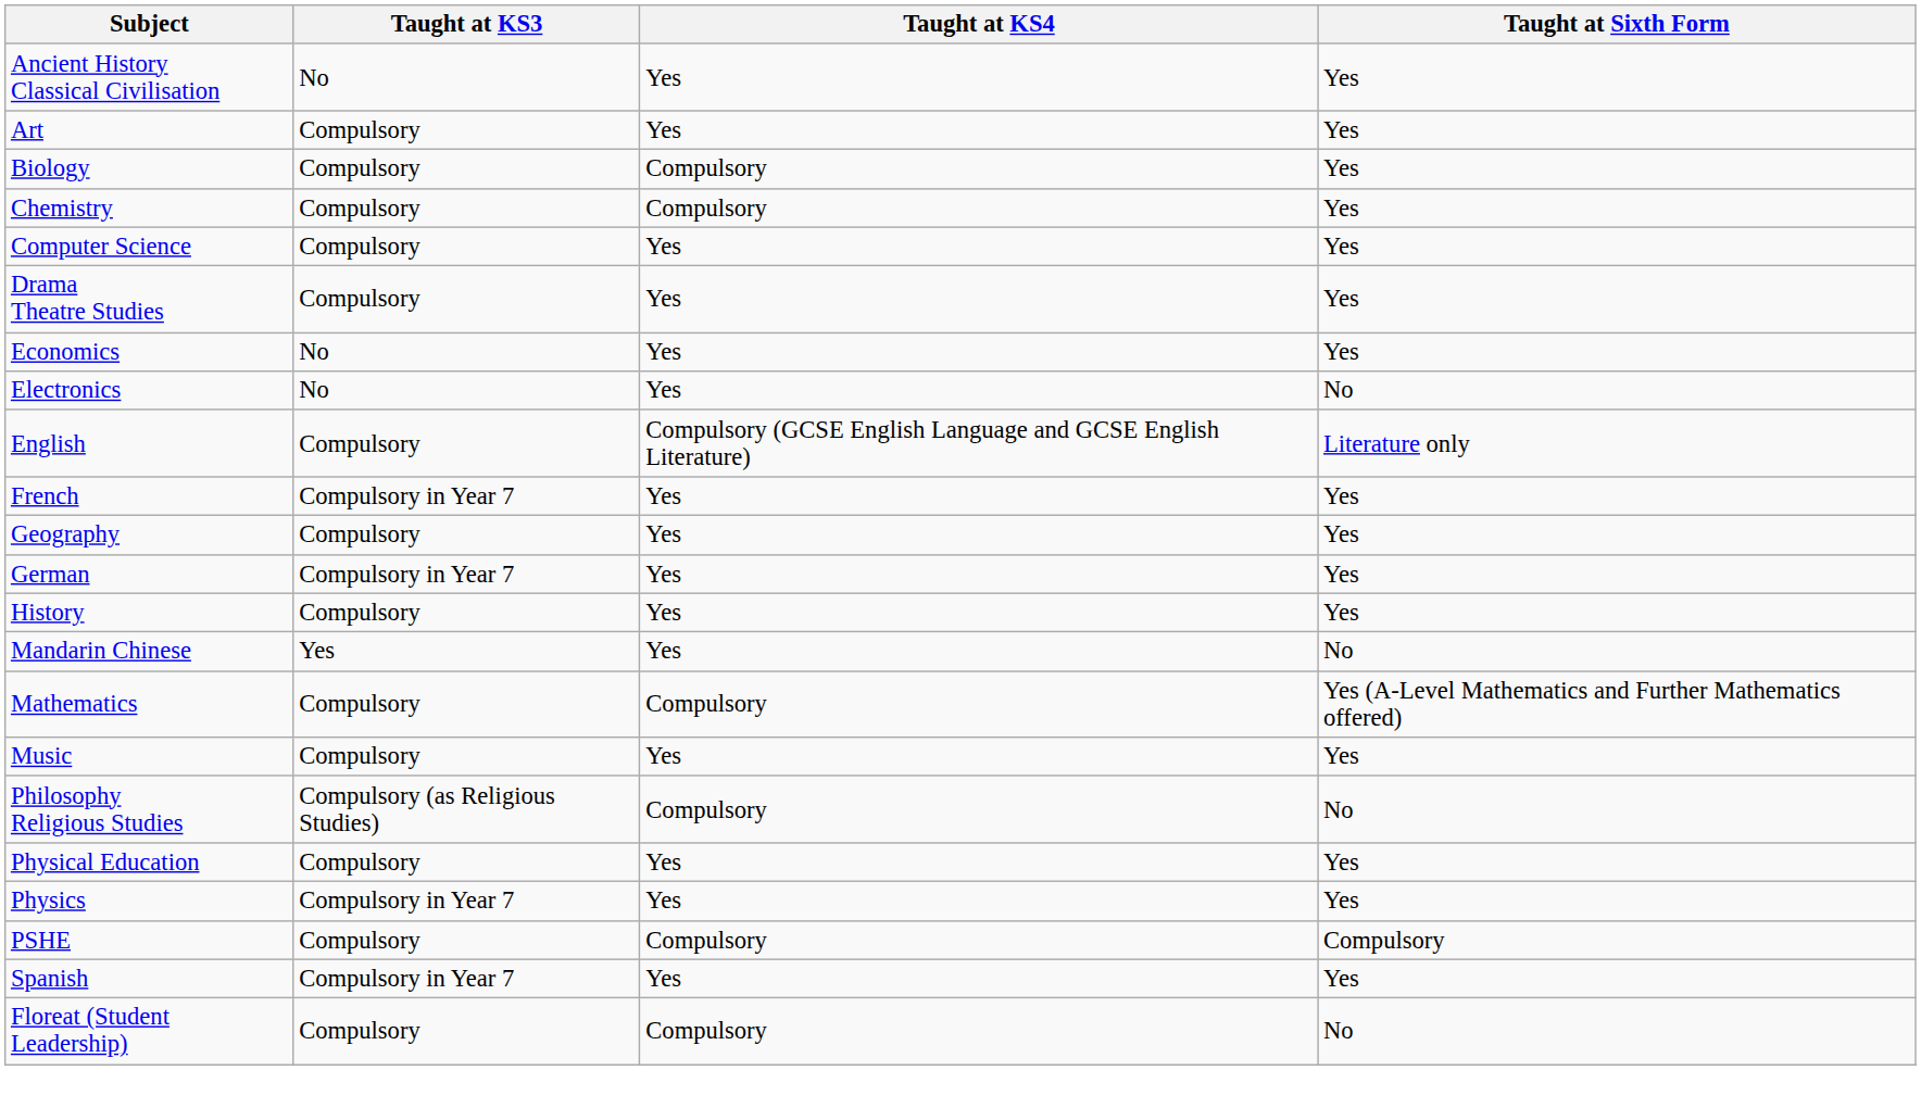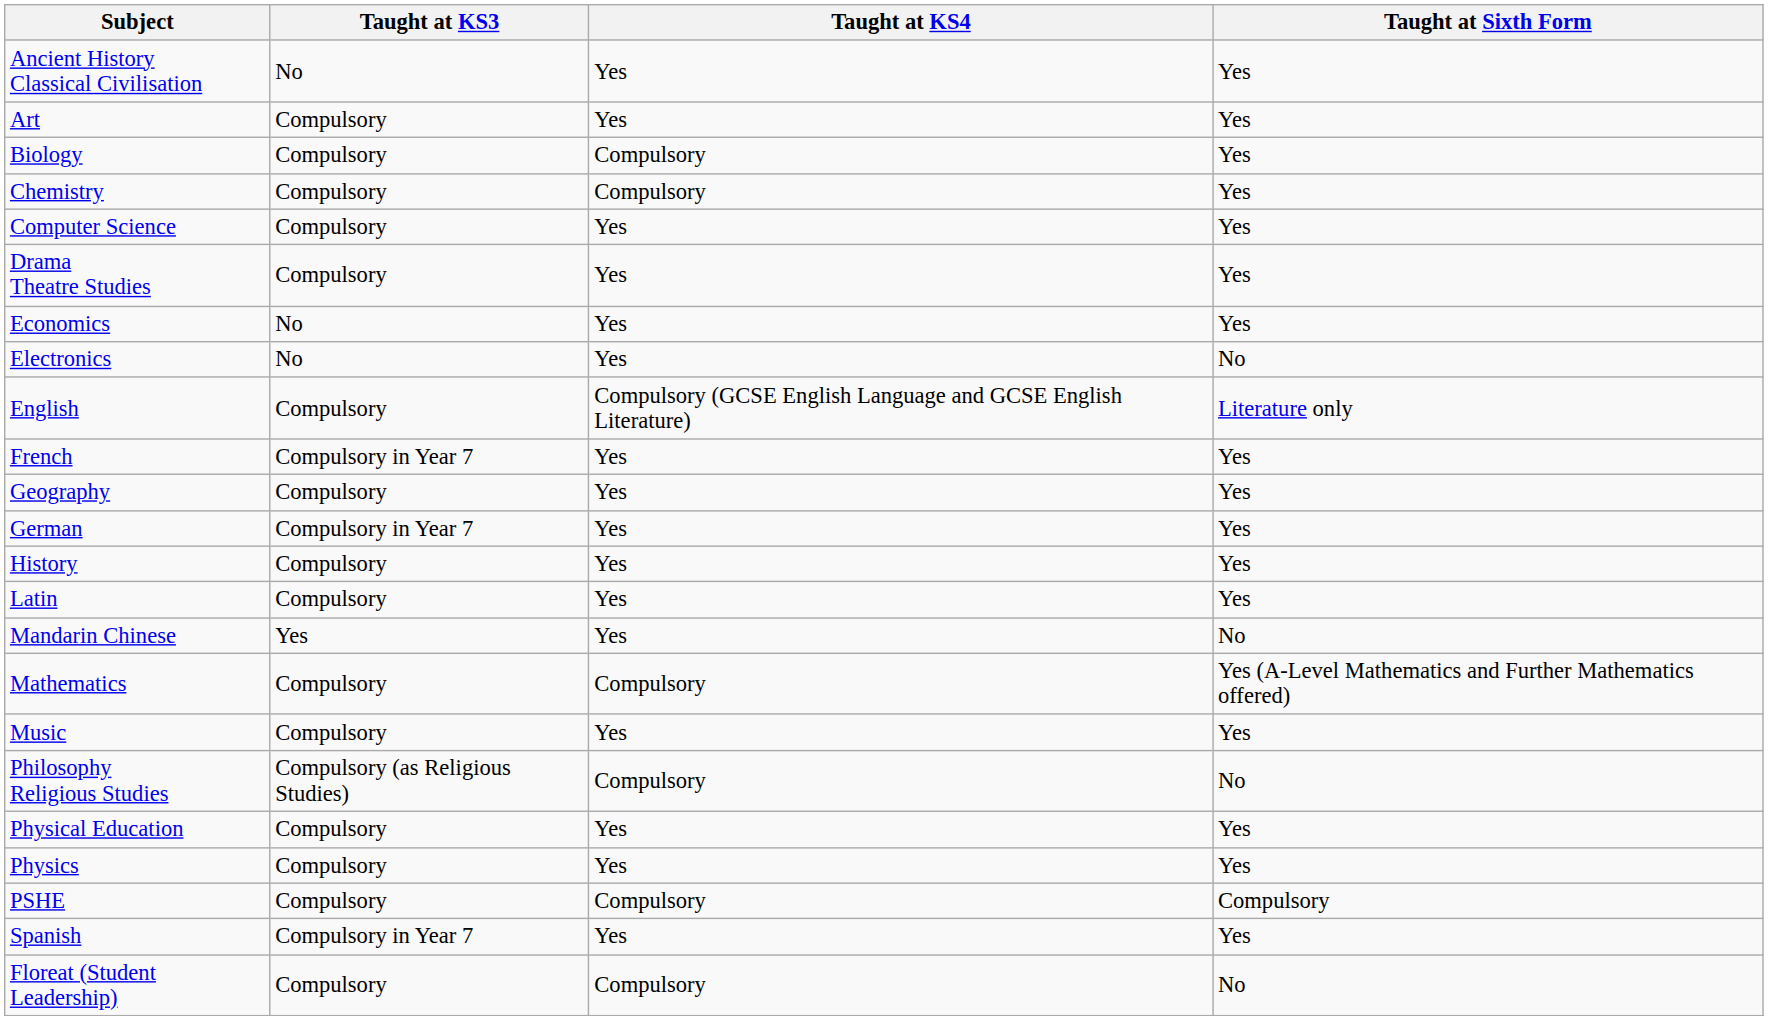 <table class="wikitable">
 <tr>
 <th>Subject</th>
 <th>Taught at <a href='#'>KS3</a></th>
 <th>Taught at <a href='#'>KS4</a></th>
 <th>Taught at <a href='#'>Sixth Form</a></th>
 </tr>
 <tr>
 <td><a href='#'>Ancient History</a><br><a href='#'>Classical Civilisation</a></td>
 <td>No</td>
 <td>Yes</td>
 <td>Yes</td>
 </tr>
 <tr>
 <td><a href='#'>Art</a></td>
 <td>Compulsory</td>
 <td>Yes</td>
 <td>Yes</td>
 </tr>
 <tr>
 <td><a href='#'>Biology</a></td>
 <td>Compulsory</td>
 <td>Compulsory</td>
 <td>Yes</td>
 </tr>
 <tr>
 <td><a href='#'>Chemistry</a></td>
 <td>Compulsory</td>
 <td>Compulsory</td>
 <td>Yes</td>
 </tr>
 <tr>
 <td><a href='#'>Computer Science</a></td>
 <td>Compulsory</td>
 <td>Yes</td>
 <td>Yes</td>
 </tr>
 <tr>
 <td><a href='#'>Drama</a><br><a href='#'>Theatre Studies</a></td>
 <td>Compulsory</td>
 <td>Yes</td>
 <td>Yes</td>
 </tr>
 <tr>
 <td><a href='#'>Economics</a></td>
 <td>No</td>
 <td>Yes</td>
 <td>Yes</td>
 </tr>
 <tr>
 <td><a href='#'>Electronics</a></td>
 <td>No</td>
 <td>Yes</td>
 <td>No</td>
 </tr>
 <tr>
 <td><a href='#'>English</a></td>
 <td>Compulsory</td>
 <td>Compulsory (GCSE English Language and GCSE English Literature)</td>
 <td><a href='#'>Literature</a> only</td>
 </tr>
 <tr>
 <td><a href='#'>French</a></td>
 <td>Compulsory in Year 7</td>
 <td>Yes</td>
 <td>Yes</td>
 </tr>
 <tr>
 <td><a href='#'>Geography</a></td>
 <td>Compulsory</td>
 <td>Yes</td>
 <td>Yes</td>
 </tr>
 <tr>
 <td><a href='#'>German</a></td>
 <td>Compulsory in Year 7</td>
 <td>Yes</td>
 <td>Yes</td>
 </tr>
 <tr>
 <td><a href='#'>History</a></td>
 <td>Compulsory</td>
 <td>Yes</td>
 <td>Yes</td>
 </tr>
 <tr>
+<td><a href='#'>Latin</a></td>
+<td>Compulsory</td>
+<td>Yes</td>
+<td>Yes</td>
+</tr>
+<tr>
 <td><a href='#'>Mandarin Chinese</a></td>
 <td>Yes <br></td>
 <td>Yes</td>
 <td>No</td>
 </tr>
 <tr>
 <td><a href='#'>Mathematics</a></td>
 <td>Compulsory</td>
 <td>Compulsory</td>
 <td>Yes (A-Level Mathematics and Further Mathematics offered)</td>
 </tr>
 <tr>
 <td><a href='#'>Music</a></td>
 <td>Compulsory</td>
 <td>Yes</td>
 <td>Yes</td>
 </tr>
 <tr>
 <td><a href='#'>Philosophy</a><br><a href='#'>Religious Studies</a></td>
 <td>Compulsory (as Religious Studies)</td>
 <td>Compulsory</td>
 <td>No</td>
 </tr>
 <tr>
 <td><a href='#'>Physical Education</a></td>
 <td>Compulsory</td>
 <td>Yes</td>
 <td>Yes</td>
 </tr>
 <tr>
 <td><a href='#'>Physics</a></td>
-<td>Compulsory in Year 7</td>
+<td>Compulsory</td>
 <td>Yes</td>
 <td>Yes</td>
 </tr>
 <tr>
 <td><a href='#'>PSHE</a></td>
 <td>Compulsory</td>
 <td>Compulsory</td>
 <td>Compulsory</td>
 </tr>
 <tr>
 <td><a href='#'>Spanish</a></td>
 <td>Compulsory in Year 7</td>
 <td>Yes</td>
 <td>Yes</td>
 </tr>
 <tr>
 <td><a href='#'>Floreat (Student Leadership)</a></td>
 <td>Compulsory</td>
 <td>Compulsory</td>
 <td>No</td>
 </tr>
 <tr>
 </tr>
 </table>
